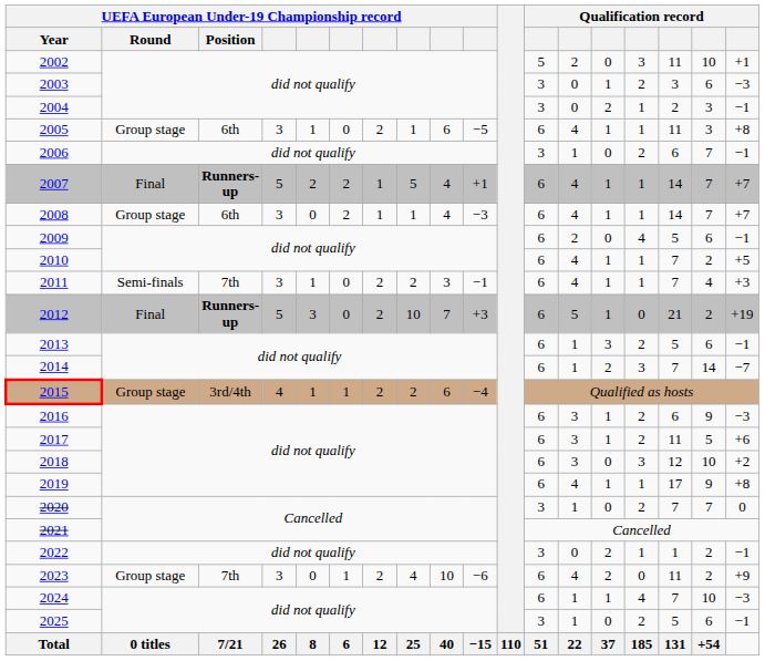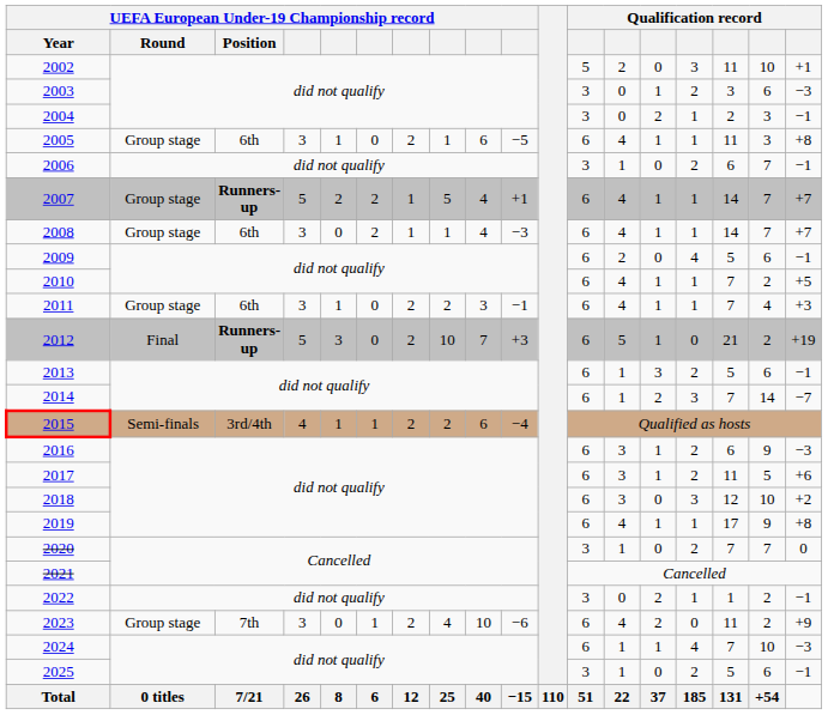 <table class="wikitable" style="text-align: center;">
 <tr>
 <th colspan=10><a href='#'>UEFA European Under-19 Championship record</a></th>
 <th width=1 rowspan=26></th>
 <th colspan=7>Qualification record</th>
 </tr>
 <tr>
 <th width=100>Year</th>
 <th width=100>Round</th>
 <th width=60>Position</th>
 <th width=30></th>
 <th width=30></th>
 <th width=30></th>
 <th width=30></th>
 <th width=30></th>
 <th width=30></th>
 <th width=30></th>
 <th width=30></th>
 <th width=30></th>
 <th width=30></th>
 <th width=30></th>
 <th width=30></th>
 <th width=30></th>
 <th width=30></th>
 </tr>
 <tr>
 <td> <a href='#'>2002</a></td>
 <td rowspan=3 colspan=10><em>did not qualify</em></td>
 <td>5</td>
 <td>2</td>
 <td>0</td>
 <td>3</td>
 <td>11</td>
 <td>10</td>
 <td>+1</td>
 </tr>
 <tr>
 <td> <a href='#'>2003</a></td>
 <td>3</td>
 <td>0</td>
 <td>1</td>
 <td>2</td>
 <td>3</td>
 <td>6</td>
 <td>−3</td>
 </tr>
 <tr>
 <td> <a href='#'>2004</a></td>
 <td>3</td>
 <td>0</td>
 <td>2</td>
 <td>1</td>
 <td>2</td>
 <td>3</td>
 <td>−1</td>
 </tr>
 <tr>
 <td> <a href='#'>2005</a></td>
 <td>Group stage</td>
 <td>6th</td>
 <td>3</td>
 <td>1</td>
 <td>0</td>
 <td>2</td>
 <td>1</td>
 <td>6</td>
 <td>−5</td>
 <td>6</td>
 <td>4</td>
 <td>1</td>
 <td>1</td>
 <td>11</td>
 <td>3</td>
 <td>+8</td>
 </tr>
 <tr>
 <td> <a href='#'>2006</a></td>
 <td colspan=10><em>did not qualify</em></td>
 <td>3</td>
 <td>1</td>
 <td>0</td>
 <td>2</td>
 <td>6</td>
 <td>7</td>
 <td>−1</td>
 </tr>
 <tr bgcolor=silver>
 <td> <a href='#'>2007</a></td>
-<td>Final</td>
+<td>Group stage</td>
 <td><strong>Runners-up</strong></td>
 <td>5</td>
 <td>2</td>
 <td>2</td>
 <td>1</td>
 <td>5</td>
 <td>4</td>
 <td>+1</td>
 <td>6</td>
 <td>4</td>
 <td>1</td>
 <td>1</td>
 <td>14</td>
 <td>7</td>
 <td>+7</td>
 </tr>
 <tr>
 <td> <a href='#'>2008</a></td>
 <td>Group stage</td>
 <td>6th</td>
 <td>3</td>
 <td>0</td>
 <td>2</td>
 <td>1</td>
 <td>1</td>
 <td>4</td>
 <td>−3</td>
 <td>6</td>
 <td>4</td>
 <td>1</td>
 <td>1</td>
 <td>14</td>
 <td>7</td>
 <td>+7</td>
 </tr>
 <tr>
 <td> <a href='#'>2009</a></td>
 <td rowspan=2 colspan=10><em>did not qualify</em></td>
 <td>6</td>
 <td>2</td>
 <td>0</td>
 <td>4</td>
 <td>5</td>
 <td>6</td>
 <td>−1</td>
 </tr>
 <tr>
 <td> <a href='#'>2010</a></td>
 <td>6</td>
 <td>4</td>
 <td>1</td>
 <td>1</td>
 <td>7</td>
 <td>2</td>
 <td>+5</td>
 </tr>
 <tr>
 <td> <a href='#'>2011</a></td>
-<td>Semi-finals</td>
-<td>7th</td>
+<td>Group stage</td>
+<td>6th</td>
 <td>3</td>
 <td>1</td>
 <td>0</td>
 <td>2</td>
 <td>2</td>
 <td>3</td>
 <td>−1</td>
 <td>6</td>
 <td>4</td>
 <td>1</td>
 <td>1</td>
 <td>7</td>
 <td>4</td>
 <td>+3</td>
 </tr>
 <tr bgcolor=silver>
 <td> <a href='#'>2012</a></td>
 <td>Final</td>
 <td><strong>Runners-up</strong></td>
 <td>5</td>
 <td>3</td>
 <td>0</td>
 <td>2</td>
 <td>10</td>
 <td>7</td>
 <td>+3</td>
 <td>6</td>
 <td>5</td>
 <td>1</td>
 <td>0</td>
 <td>21</td>
 <td>2</td>
 <td>+19</td>
 </tr>
 <tr>
 <td> <a href='#'>2013</a></td>
 <td rowspan=2 colspan=9><em>did not qualify</em></td>
 <td>6</td>
 <td>1</td>
 <td>3</td>
 <td>2</td>
 <td>5</td>
 <td>6</td>
 <td>−1</td>
 </tr>
 <tr>
 <td> <a href='#'>2014</a></td>
 <td>6</td>
 <td>1</td>
 <td>2</td>
 <td>3</td>
 <td>7</td>
 <td>14</td>
 <td>−7</td>
 </tr>
 <tr style="background-color:#cfaa88;">
 <td style="border: 3px solid red"> <a href='#'>2015</a></td>
-<td>Group stage</td>
+<td>Semi-finals</td>
 <td>3rd/4th</td>
 <td>4</td>
 <td>1</td>
 <td>1</td>
 <td>2</td>
 <td>2</td>
 <td>6</td>
 <td>−4</td>
 <td colspan=7><em>Qualified as hosts</em></td>
 </tr>
 <tr>
 <td> <a href='#'>2016</a></td>
 <td rowspan=4 colspan=10><em>did not qualify</em></td>
 <td>6</td>
 <td>3</td>
 <td>1</td>
 <td>2</td>
 <td>6</td>
 <td>9</td>
 <td>−3</td>
 </tr>
 <tr>
 <td> <a href='#'>2017</a></td>
 <td>6</td>
 <td>3</td>
 <td>1</td>
 <td>2</td>
 <td>11</td>
 <td>5</td>
 <td>+6</td>
 </tr>
 <tr>
 <td> <a href='#'>2018</a></td>
 <td>6</td>
 <td>3</td>
 <td>0</td>
 <td>3</td>
 <td>12</td>
 <td>10</td>
 <td>+2</td>
 </tr>
 <tr>
 <td> <a href='#'>2019</a></td>
 <td>6</td>
 <td>4</td>
 <td>1</td>
 <td>1</td>
 <td>17</td>
 <td>9</td>
 <td>+8</td>
 </tr>
 <tr>
 <td> <s><a href='#'>2020</a></s></td>
 <td rowspan=2 colspan=10><em>Cancelled</em></td>
 <td>3</td>
 <td>1</td>
 <td>0</td>
 <td>2</td>
 <td>7</td>
 <td>7</td>
 <td>0</td>
 </tr>
 <tr>
 <td> <s><a href='#'>2021</a></s></td>
 <td colspan=7><em>Cancelled</em></td>
 </tr>
 <tr>
 <td> <a href='#'>2022</a></td>
 <td colspan=10><em>did not qualify</em></td>
 <td>3</td>
 <td>0</td>
 <td>2</td>
 <td>1</td>
 <td>1</td>
 <td>2</td>
 <td>−1</td>
 </tr>
 <tr>
 <td> <a href='#'>2023</a></td>
 <td>Group stage</td>
 <td>7th</td>
 <td>3</td>
 <td>0</td>
 <td>1</td>
 <td>2</td>
 <td>4</td>
 <td>10</td>
 <td>−6</td>
 <td>6</td>
 <td>4</td>
 <td>2</td>
 <td>0</td>
 <td>11</td>
 <td>2</td>
 <td>+9</td>
 </tr>
 <tr>
 <td> <a href='#'>2024</a></td>
 <td rowspan=2 colspan=10><em>did not qualify</em></td>
 <td>6</td>
 <td>1</td>
 <td>1</td>
 <td>4</td>
 <td>7</td>
 <td>10</td>
 <td>−3</td>
 </tr>
 <tr>
 <td> <a href='#'>2025</a></td>
 <td>3</td>
 <td>1</td>
 <td>0</td>
 <td>2</td>
 <td>5</td>
 <td>6</td>
 <td>−1</td>
 </tr>
 <tr>
 <th>Total</th>
 <th>0 titles</th>
 <th>7/21</th>
 <th>26</th>
 <th>8</th>
 <th>6</th>
 <th>12</th>
 <th>25</th>
 <th>40</th>
 <th>−15</th>
 <th>110</th>
 <th>51</th>
 <th>22</th>
 <th>37</th>
 <th>185</th>
 <th>131</th>
 <th>+54</th>
 </tr>
 </table>
